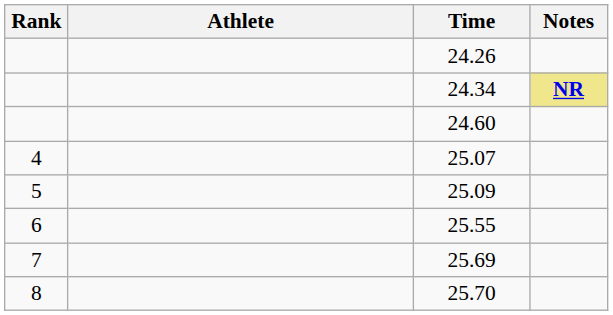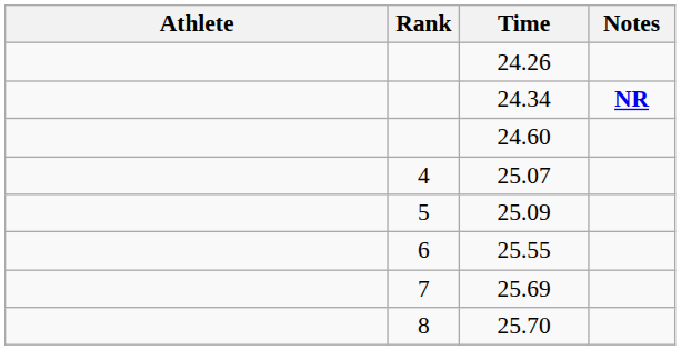 <table class="wikitable sortable" style="text-align:center">
 <tr>
+<th width=250>Athlete</th>
 <th width=40>Rank</th>
-<th width=250>Athlete</th>
 <th width=80>Time</th>
 <th width=50>Notes</th>
 </tr>
 <tr>
+<td align=left></td>
 <td></td>
-<td align=left></td>
 <td>24.26</td>
 <td></td>
 </tr>
 <tr>
+<td align=left></td>
 <td></td>
-<td align=left></td>
 <td>24.34</td>
-<td style="background: khaki;"><strong><a href='#'>NR</a></strong></td>
+<td><strong><a href='#'>NR</a></strong></td>
 </tr>
 <tr>
+<td align=left></td>
 <td></td>
-<td align=left></td>
 <td>24.60</td>
 <td></td>
 </tr>
 <tr>
+<td align=left></td>
 <td>4</td>
-<td align=left></td>
 <td>25.07</td>
 <td></td>
 </tr>
 <tr>
+<td align=left></td>
 <td>5</td>
-<td align=left></td>
 <td>25.09</td>
 <td></td>
 </tr>
 <tr>
+<td align=left></td>
 <td>6</td>
-<td align=left></td>
 <td>25.55</td>
 <td></td>
 </tr>
 <tr>
+<td align=left></td>
 <td>7</td>
-<td align=left></td>
 <td>25.69</td>
 <td></td>
 </tr>
 <tr>
+<td align=left></td>
 <td>8</td>
-<td align=left></td>
 <td>25.70</td>
 <td></td>
 </tr>
 </table>
